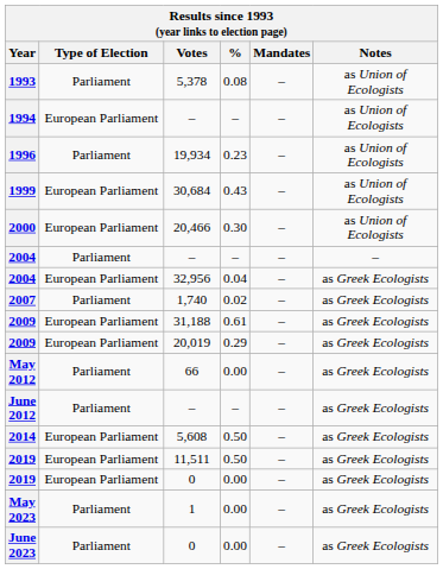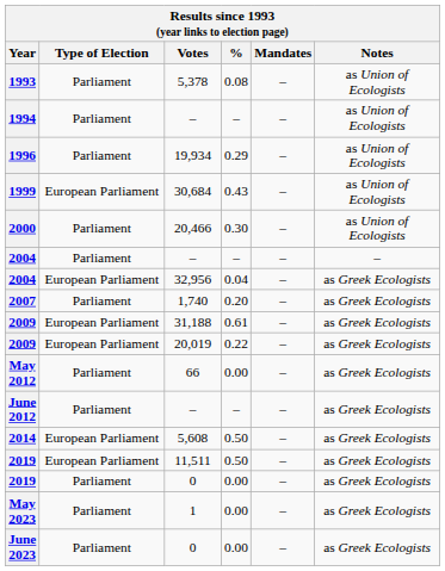 <table class="wikitable">
 <tr>
 <th colspan="9">Results since 1993<br><small>(year links to election page)</small></th>
 </tr>
 <tr>
 <th style="width: 20px">Year</th>
 <th style="width:140px">Type of Election</th>
 <th style="width: 60px">Votes</th>
 <th style="width: 20px">%</th>
 <th style="width: 20px">Mandates</th>
 <th style="width:140px">Notes</th>
 </tr>
 <tr>
 <th><a href='#'>1993</a></th>
 <td style="text-align:center">Parliament</td>
 <td style="text-align:center">5,378</td>
 <td style="text-align:center">0.08</td>
 <td style="text-align:center">–</td>
 <td style="text-align:center">as <em>Union of Ecologists</em></td>
 </tr>
 <tr>
 <th><a href='#'>1994</a></th>
-<td style="text-align:center">European Parliament</td>
+<td style="text-align:center">Parliament</td>
 <td style="text-align:center">–</td>
 <td style="text-align:center">–</td>
 <td style="text-align:center">–</td>
 <td style="text-align:center">as <em>Union of Ecologists</em></td>
 </tr>
 <tr>
 <th><a href='#'>1996</a></th>
 <td style="text-align:center">Parliament</td>
 <td style="text-align:center">19,934</td>
-<td style="text-align:center">0.23</td>
+<td style="text-align:center">0.29</td>
 <td style="text-align:center">–</td>
 <td style="text-align:center">as <em>Union of Ecologists</em></td>
 </tr>
 <tr>
 <th><a href='#'>1999</a></th>
 <td style="text-align:center">European Parliament</td>
 <td style="text-align:center">30,684</td>
 <td style="text-align:center">0.43</td>
 <td style="text-align:center">–</td>
 <td style="text-align:center">as <em>Union of Ecologists</em></td>
 </tr>
 <tr>
 <th><a href='#'>2000</a></th>
-<td style="text-align:center">European Parliament</td>
+<td style="text-align:center">Parliament</td>
 <td style="text-align:center">20,466</td>
 <td style="text-align:center">0.30</td>
 <td style="text-align:center">–</td>
 <td style="text-align:center">as <em>Union of Ecologists</em></td>
 </tr>
 <tr>
 <th><a href='#'>2004</a></th>
 <td style="text-align:center">Parliament</td>
 <td style="text-align:center">–</td>
 <td style="text-align:center">–</td>
 <td style="text-align:center">–</td>
 <td style="text-align:center">–</td>
 </tr>
 <tr>
 <th><a href='#'>2004</a></th>
 <td style="text-align:center">European Parliament</td>
 <td style="text-align:center">32,956</td>
 <td style="text-align:center">0.04</td>
 <td style="text-align:center">–</td>
 <td style="text-align:center">as <em>Greek Ecologists</em></td>
 </tr>
 <tr>
 <th><a href='#'>2007</a></th>
 <td style="text-align:center">Parliament</td>
 <td style="text-align:center">1,740</td>
-<td style="text-align:center">0.02</td>
+<td style="text-align:center">0.20</td>
 <td style="text-align:center">–</td>
 <td style="text-align:center">as <em>Greek Ecologists</em></td>
 </tr>
 <tr>
 <th><a href='#'>2009</a></th>
 <td style="text-align:center">European Parliament</td>
 <td style="text-align:center">31,188</td>
 <td style="text-align:center">0.61</td>
 <td style="text-align:center">–</td>
 <td style="text-align:center">as <em>Greek Ecologists</em></td>
 </tr>
 <tr>
 <th><a href='#'>2009</a></th>
 <td style="text-align:center">European Parliament</td>
 <td style="text-align:center">20,019</td>
-<td style="text-align:center">0.29</td>
+<td style="text-align:center">0.22</td>
 <td style="text-align:center">–</td>
 <td style="text-align:center">as <em>Greek Ecologists</em></td>
 </tr>
 <tr>
 <th><a href='#'>May 2012</a></th>
 <td style="text-align:center">Parliament</td>
 <td style="text-align:center">66</td>
 <td style="text-align:center">0.00</td>
 <td style="text-align:center">–</td>
 <td style="text-align:center">as <em>Greek Ecologists</em></td>
 </tr>
 <tr>
 <th><a href='#'>June 2012</a></th>
 <td style="text-align:center">Parliament</td>
 <td style="text-align:center">–</td>
 <td style="text-align:center">–</td>
 <td style="text-align:center">–</td>
 <td style="text-align:center">as <em>Greek Ecologists</em></td>
 </tr>
 <tr>
 <th><a href='#'>2014</a></th>
 <td style="text-align:center">European Parliament</td>
 <td style="text-align:center">5,608</td>
 <td style="text-align:center">0.50</td>
 <td style="text-align:center">–</td>
 <td style="text-align:center">as <em>Greek Ecologists</em></td>
 </tr>
 <tr>
 <th><a href='#'>2019</a></th>
 <td style="text-align:center">European Parliament</td>
 <td style="text-align:center">11,511</td>
 <td style="text-align:center">0.50</td>
 <td style="text-align:center">–</td>
 <td style="text-align:center">as <em>Greek Ecologists</em></td>
 </tr>
 <tr>
 <th><a href='#'>2019</a></th>
-<td style="text-align:center">European Parliament</td>
+<td style="text-align:center">Parliament</td>
 <td style="text-align:center">0</td>
 <td style="text-align:center">0.00</td>
 <td style="text-align:center">–</td>
 <td style="text-align:center">as <em>Greek Ecologists</em></td>
 </tr>
 <tr>
 <th><a href='#'>May 2023</a></th>
 <td style="text-align:center">Parliament</td>
 <td style="text-align:center">1</td>
 <td style="text-align:center">0.00</td>
 <td style="text-align:center">–</td>
 <td style="text-align:center">as <em>Greek Ecologists</em></td>
 </tr>
 <tr>
 <th><a href='#'>June 2023</a></th>
 <td style="text-align:center">Parliament</td>
 <td style="text-align:center">0</td>
 <td style="text-align:center">0.00</td>
 <td style="text-align:center">–</td>
 <td style="text-align:center">as <em>Greek Ecologists</em></td>
 </tr>
 </table>
